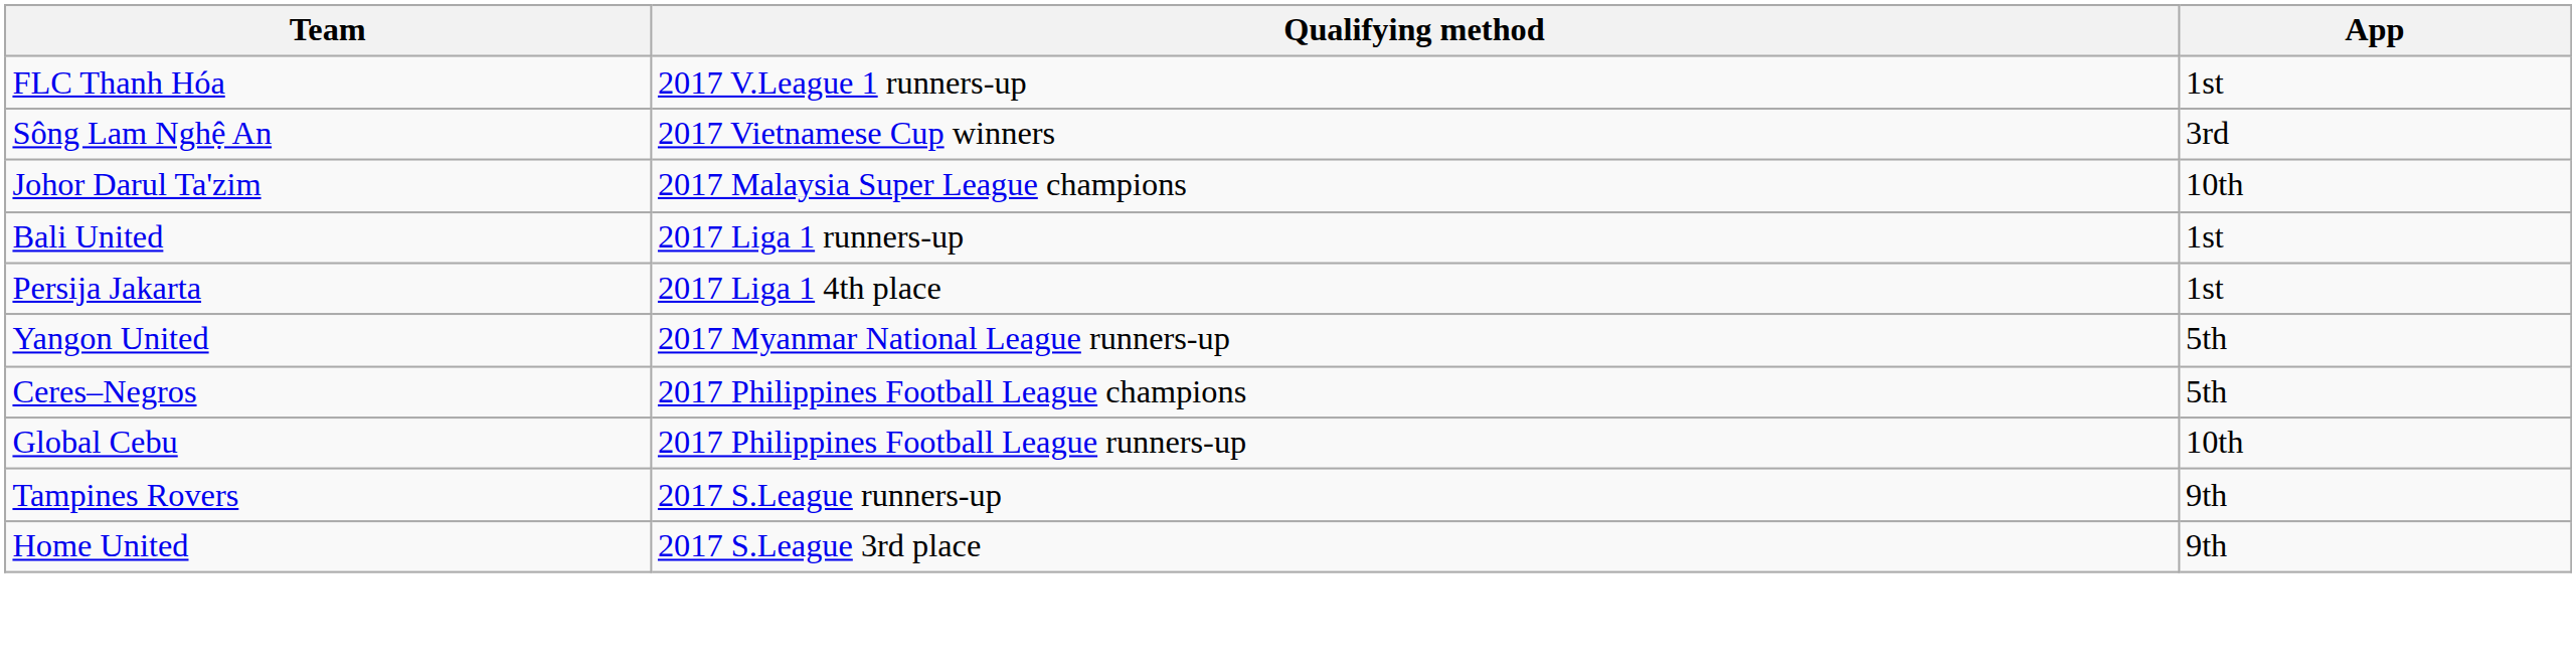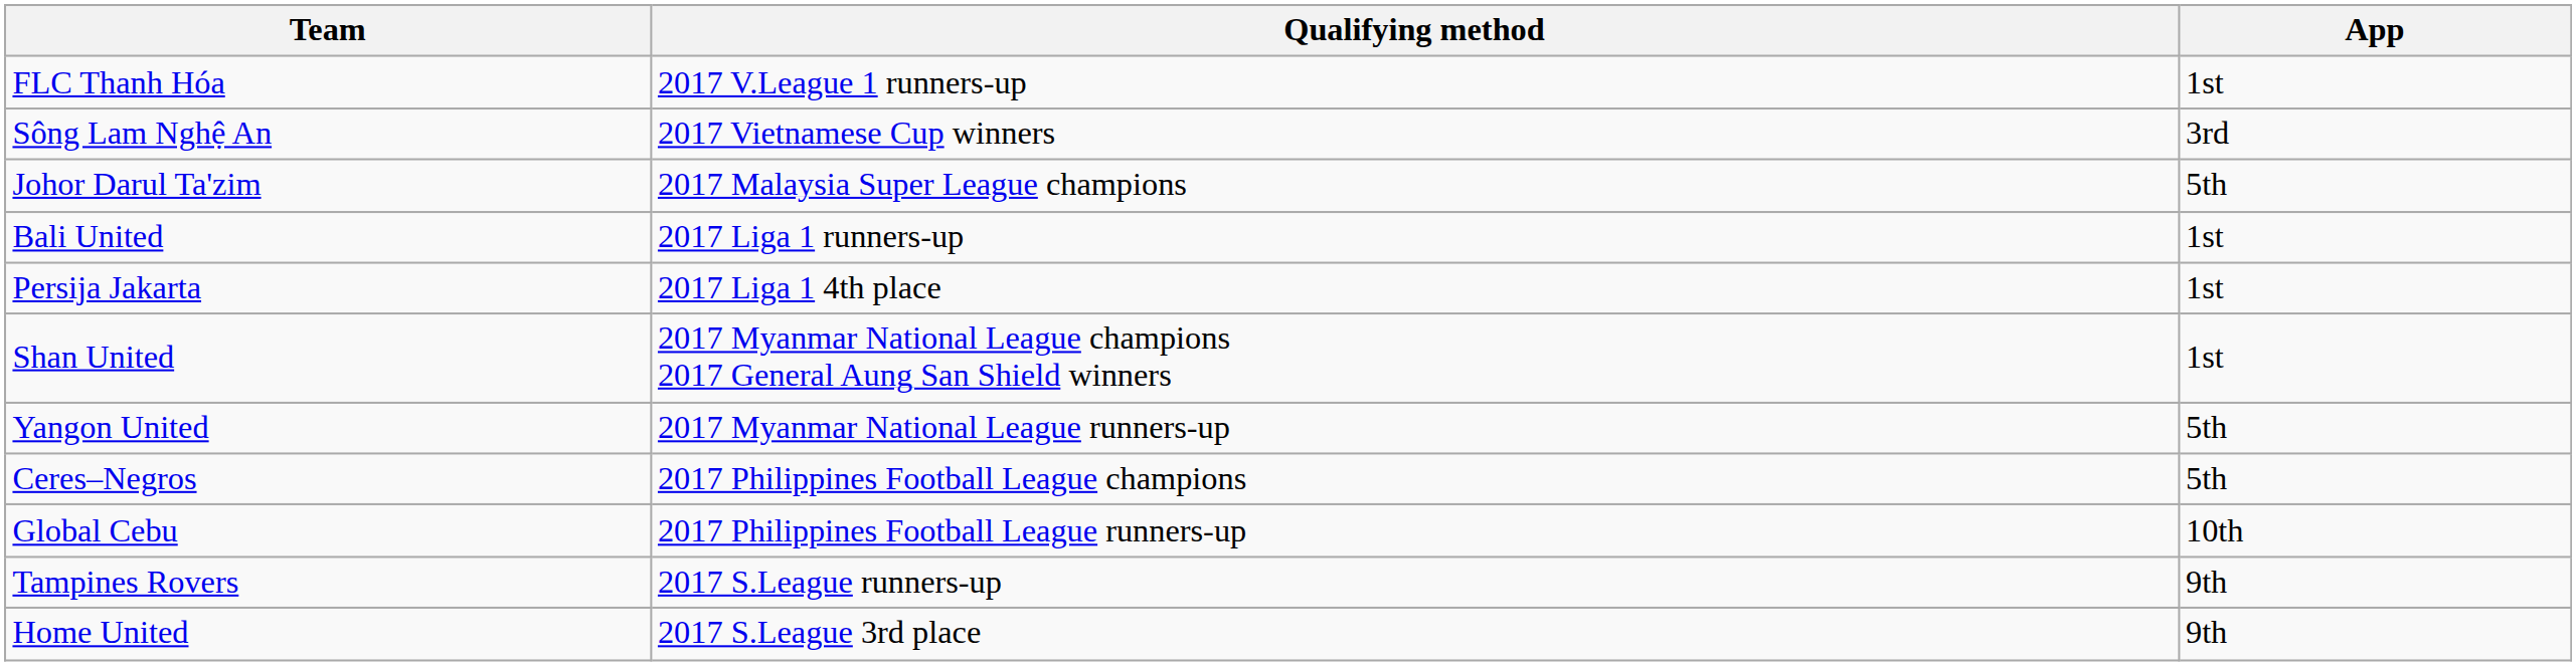 <table class="wikitable" style="table-layout:fixed;width:100%;">
 <tr>
 <th width=25%>Team</th>
 <th width=60%>Qualifying method</th>
 <th width=15%>App </th>
 </tr>
 <tr>
 <td> <a href='#'>FLC Thanh Hóa</a></td>
 <td><a href='#'>2017 V.League 1</a> runners-up</td>
 <td>1st</td>
 </tr>
 <tr>
 <td> <a href='#'>Sông Lam Nghệ An</a></td>
 <td><a href='#'>2017 Vietnamese Cup</a> winners</td>
 <td>3rd </td>
 </tr>
 <tr>
 <td> <a href='#'>Johor Darul Ta'zim</a></td>
 <td><a href='#'>2017 Malaysia Super League</a> champions</td>
-<td>10th </td>
+<td>5th </td>
 </tr>
 <tr>
 <td> <a href='#'>Bali United</a></td>
 <td><a href='#'>2017 Liga 1</a> runners-up</td>
 <td>1st</td>
 </tr>
 <tr>
 <td> <a href='#'>Persija Jakarta</a></td>
 <td><a href='#'>2017 Liga 1</a> 4th place</td>
+<td>1st</td>
+</tr>
+<tr>
+<td> <a href='#'>Shan United</a></td>
+<td><a href='#'>2017 Myanmar National League</a> champions<br><a href='#'>2017 General Aung San Shield</a> winners</td>
 <td>1st</td>
 </tr>
 <tr>
 <td> <a href='#'>Yangon United</a></td>
 <td><a href='#'>2017 Myanmar National League</a> runners-up</td>
 <td>5th </td>
 </tr>
 <tr>
 <td> <a href='#'>Ceres–Negros</a></td>
 <td><a href='#'>2017 Philippines Football League</a> champions</td>
 <td>5th </td>
 </tr>
 <tr>
 <td> <a href='#'>Global Cebu</a></td>
 <td><a href='#'>2017 Philippines Football League</a> runners-up</td>
 <td>10th </td>
 </tr>
 <tr>
 <td> <a href='#'>Tampines Rovers</a></td>
 <td><a href='#'>2017 S.League</a> runners-up</td>
 <td>9th </td>
 </tr>
 <tr>
 <td> <a href='#'>Home United</a></td>
 <td><a href='#'>2017 S.League</a> 3rd place</td>
 <td>9th </td>
 </tr>
 </table>
